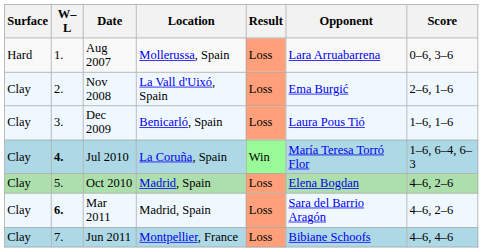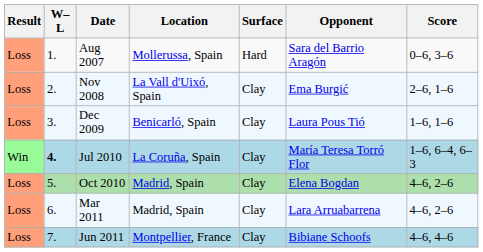 <table class="sortable wikitable">
 <tr>
-<th>Surface</th>
+<th>Result</th>
 <th class="unsortable">W–L</th>
 <th>Date</th>
 <th>Location</th>
-<th>Result</th>
+<th>Surface</th>
 <th>Opponent</th>
 <th class="unsortable">Score</th>
 </tr>
 <tr>
-<td>Hard</td>
+<td bgcolor="FFA07A">Loss</td>
 <td>1.</td>
 <td>Aug 2007</td>
 <td><a href='#'>Mollerussa</a>, Spain</td>
-<td bgcolor="FFA07A">Loss</td>
-<td> <a href='#'>Lara Arruabarrena</a></td>
+<td>Hard</td>
+<td> <a href='#'>Sara del Barrio Aragón</a></td>
 <td>0–6, 3–6</td>
 </tr>
 <tr style="background:#f0f8ff;">
-<td>Clay</td>
+<td bgcolor="FFA07A">Loss</td>
 <td>2.</td>
 <td>Nov 2008</td>
 <td><a href='#'>La Vall d'Uixó</a>, Spain</td>
-<td bgcolor="FFA07A">Loss</td>
+<td>Clay</td>
 <td> <a href='#'>Ema Burgić</a></td>
 <td>2–6, 1–6</td>
 </tr>
 <tr style="background:#f0f8ff;">
-<td>Clay</td>
+<td bgcolor="FFA07A">Loss</td>
 <td>3.</td>
 <td>Dec 2009</td>
 <td><a href='#'>Benicarló</a>, Spain</td>
-<td bgcolor="FFA07A">Loss</td>
+<td>Clay</td>
 <td> <a href='#'>Laura Pous Tió</a></td>
 <td>1–6, 1–6</td>
 </tr>
 <tr style="background:lightblue;">
-<td>Clay</td>
+<td style="background:#98fb98;">Win</td>
 <td><strong>4.</strong></td>
 <td>Jul 2010</td>
 <td><a href='#'>La Coruña</a>, Spain</td>
-<td style="background:#98fb98;">Win</td>
+<td>Clay</td>
 <td> <a href='#'>María Teresa Torró Flor</a></td>
 <td>1–6, 6–4, 6–3</td>
 </tr>
 <tr style="background:#addfad;">
-<td>Clay</td>
+<td bgcolor="FFA07A">Loss</td>
 <td>5.</td>
 <td>Oct 2010</td>
 <td><a href='#'>Madrid</a>, Spain</td>
-<td bgcolor="FFA07A">Loss</td>
+<td>Clay</td>
 <td> <a href='#'>Elena Bogdan</a></td>
 <td>4–6, 2–6</td>
 </tr>
 <tr style="background:#f0f8ff;">
-<td>Clay</td>
-<td><strong>6.</strong></td>
+<td bgcolor="FFA07A">Loss</td>
+<td>6.</td>
 <td>Mar 2011</td>
 <td>Madrid, Spain</td>
-<td bgcolor="FFA07A">Loss</td>
-<td> <a href='#'>Sara del Barrio Aragón</a></td>
+<td>Clay</td>
+<td> <a href='#'>Lara Arruabarrena</a></td>
 <td>4–6, 2–6</td>
 </tr>
 <tr style="background:lightblue;">
-<td>Clay</td>
+<td bgcolor="FFA07A">Loss</td>
 <td>7.</td>
 <td>Jun 2011</td>
 <td><a href='#'>Montpellier</a>, France</td>
-<td bgcolor="FFA07A">Loss</td>
+<td>Clay</td>
 <td> <a href='#'>Bibiane Schoofs</a></td>
 <td>4–6, 4–6</td>
 </tr>
 </table>
